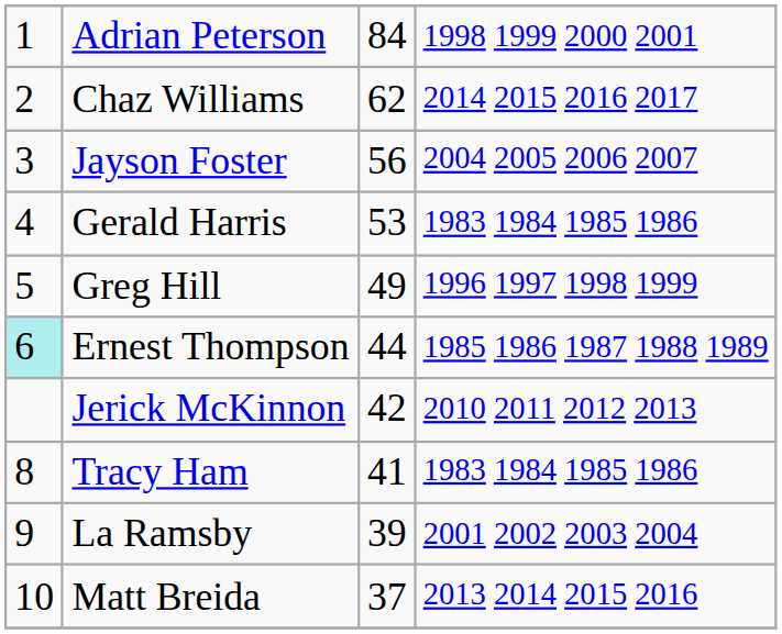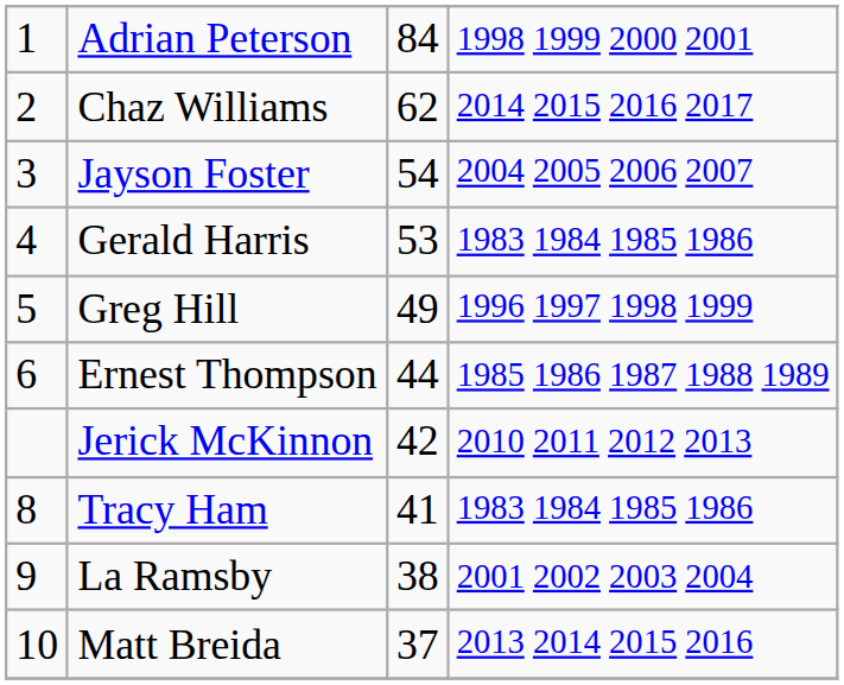 <table class="wikitable">
 <tr>
 </tr>
 <tr>
 <td>1</td>
 <td><a href='#'>Adrian Peterson</a></td>
 <td>84</td>
 <td style="font-size:80%;"><a href='#'>1998</a> <a href='#'>1999</a> <a href='#'>2000</a> <a href='#'>2001</a></td>
 </tr>
 <tr>
 <td>2</td>
 <td>Chaz Williams</td>
 <td>62</td>
 <td style="font-size:80%;"><a href='#'>2014</a> <a href='#'>2015</a> <a href='#'>2016</a> <a href='#'>2017</a></td>
 </tr>
 <tr>
 <td>3</td>
 <td><a href='#'>Jayson Foster</a></td>
-<td>56</td>
+<td>54</td>
 <td style="font-size:80%;"><a href='#'>2004</a> <a href='#'>2005</a> <a href='#'>2006</a> <a href='#'>2007</a></td>
 </tr>
 <tr>
 <td>4</td>
 <td>Gerald Harris</td>
 <td>53</td>
 <td style="font-size:80%;"><a href='#'>1983</a> <a href='#'>1984</a> <a href='#'>1985</a> <a href='#'>1986</a></td>
 </tr>
 <tr>
 <td>5</td>
 <td>Greg Hill</td>
 <td>49</td>
 <td style="font-size:80%;"><a href='#'>1996</a> <a href='#'>1997</a> <a href='#'>1998</a> <a href='#'>1999</a></td>
 </tr>
 <tr>
-<td style="background: paleturquoise;">6</td>
+<td>6</td>
 <td>Ernest Thompson</td>
 <td>44</td>
 <td style="font-size:80%;"><a href='#'>1985</a> <a href='#'>1986</a> <a href='#'>1987</a> <a href='#'>1988</a> <a href='#'>1989</a></td>
 </tr>
 <tr>
 <td></td>
 <td><a href='#'>Jerick McKinnon</a></td>
 <td>42</td>
 <td style="font-size:80%;"><a href='#'>2010</a> <a href='#'>2011</a> <a href='#'>2012</a> <a href='#'>2013</a></td>
 </tr>
 <tr>
 <td>8</td>
 <td><a href='#'>Tracy Ham</a></td>
 <td>41</td>
 <td style="font-size:80%;"><a href='#'>1983</a> <a href='#'>1984</a> <a href='#'>1985</a> <a href='#'>1986</a></td>
 </tr>
 <tr>
 <td>9</td>
 <td>La Ramsby</td>
-<td>39</td>
+<td>38</td>
 <td style="font-size:80%;"><a href='#'>2001</a> <a href='#'>2002</a> <a href='#'>2003</a> <a href='#'>2004</a></td>
 </tr>
 <tr>
 <td>10</td>
 <td>Matt Breida</td>
 <td>37</td>
 <td style="font-size:80%;"><a href='#'>2013</a> <a href='#'>2014</a> <a href='#'>2015</a> <a href='#'>2016</a></td>
 </tr>
 <tr>
 </tr>
 </table>
